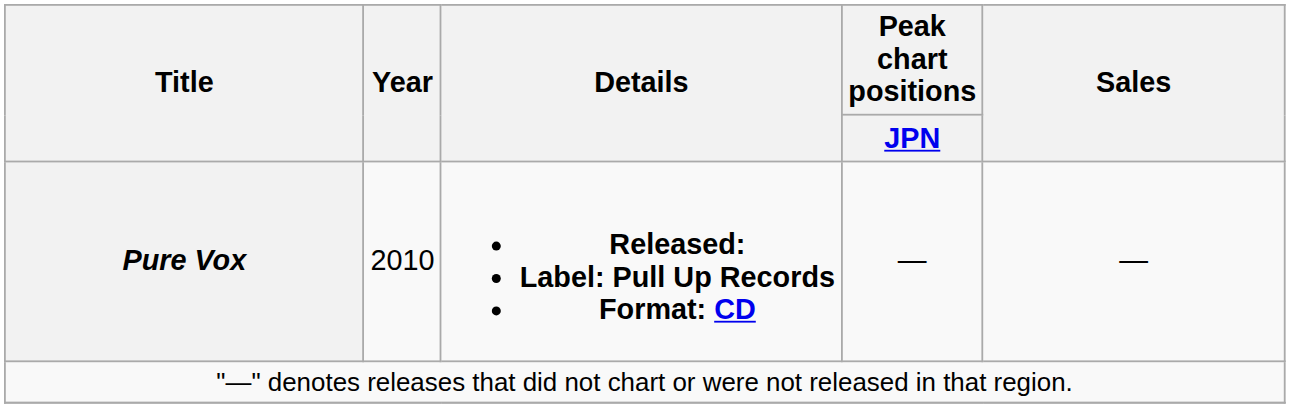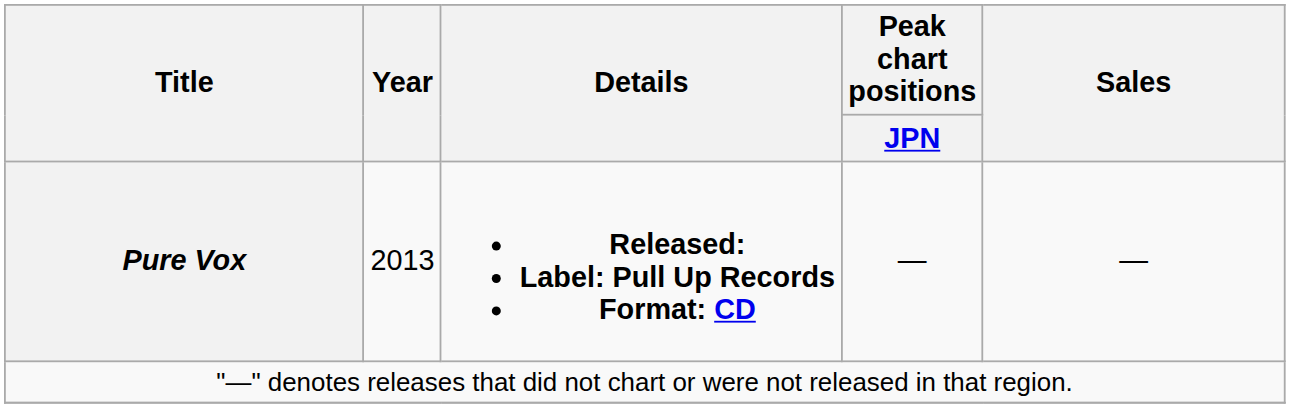 <table class="wikitable plainrowheaders" style="text-align:center;">
 <tr>
 <th rowspan="2" style="width:12em;">Title</th>
 <th rowspan="2">Year</th>
 <th rowspan="2">Details</th>
 <th colspan="1">Peak chart positions</th>
 <th rowspan="2" style="width:10em;">Sales</th>
 </tr>
 <tr>
 <th width="30"><a href='#'>JPN</a></th>
 </tr>
 <tr>
 <th scope="row"><em>Pure Vox</em></th>
-<td>2010</td>
+<td>2013</td>
 <td><strong><br><ul><li>Released: </li><li>Label: Pull Up Records</li><li>Format: <a href='#'>CD</a></li></ul></strong></td>
 <td>—</td>
 <td>—</td>
 </tr>
 <tr>
 <td colspan="5" style="font-size:90%;">"—" denotes releases that did not chart or were not released in that region.</td>
 </tr>
 <tr>
 </tr>
 </table>
